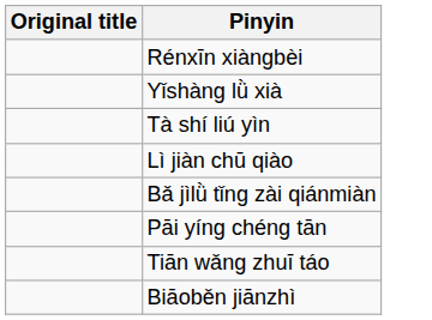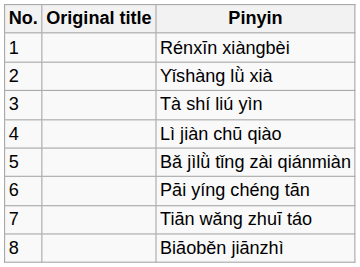 <table class="wikitable">
 <tr>
+<th>No.</th>
 <th>Original title</th>
 <th>Pinyin</th>
 </tr>
 <tr>
+<td>1</td>
 <td></td>
 <td>Rénxīn xiàngbèi</td>
 </tr>
 <tr>
+<td>2</td>
 <td></td>
 <td>Yǐshàng lǜ xià</td>
 </tr>
 <tr>
+<td>3</td>
 <td></td>
 <td>Tà shí liú yìn</td>
 </tr>
 <tr>
+<td>4</td>
 <td></td>
 <td>Lì jiàn chū qiào</td>
 </tr>
 <tr>
+<td>5</td>
 <td></td>
 <td>Bǎ jìlǜ tǐng zài qiánmiàn</td>
 </tr>
 <tr>
+<td>6</td>
 <td></td>
 <td>Pāi yíng chéng tān</td>
 </tr>
 <tr>
+<td>7</td>
 <td></td>
 <td>Tiān wǎng zhuī táo</td>
 </tr>
 <tr>
+<td>8</td>
 <td></td>
 <td>Biāoběn jiānzhì</td>
 </tr>
 </table>
